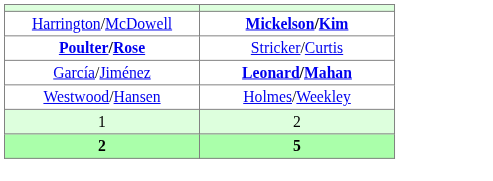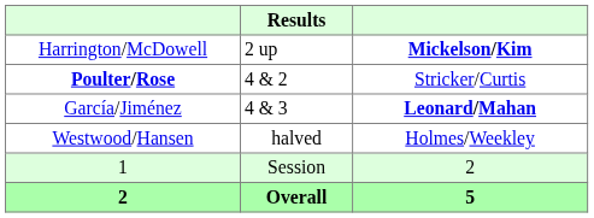 <table border="1" cellpadding="3" style="border-collapse:collapse; text-align:center;">
 <tr style="background:#dfd;">
 <th style="width:12em;"></th>
+<th style="width:5.5em;">Results</th>
 <th style="width:12em;"></th>
 </tr>
 <tr>
 <td><a href='#'>Harrington</a>/<a href='#'>McDowell</a></td>
+<td align=left> 2 up</td>
 <td><strong><a href='#'>Mickelson</a>/<a href='#'>Kim</a></strong></td>
 </tr>
 <tr>
 <td><strong><a href='#'>Poulter</a>/<a href='#'>Rose</a></strong></td>
+<td align=left> 4 & 2</td>
 <td><a href='#'>Stricker</a>/<a href='#'>Curtis</a></td>
 </tr>
 <tr>
 <td><a href='#'>García</a>/<a href='#'>Jiménez</a></td>
+<td align=left> 4 & 3</td>
 <td><strong><a href='#'>Leonard</a>/<a href='#'>Mahan</a></strong></td>
 </tr>
 <tr>
 <td><a href='#'>Westwood</a>/<a href='#'>Hansen</a></td>
+<td>halved</td>
 <td><a href='#'>Holmes</a>/<a href='#'>Weekley</a></td>
 </tr>
 <tr style="background:#dfd;">
 <td>1</td>
+<td>Session</td>
 <td>2</td>
 </tr>
 <tr style="background:#afa;">
 <th>2</th>
+<th>Overall</th>
 <th>5</th>
 </tr>
 </table>
